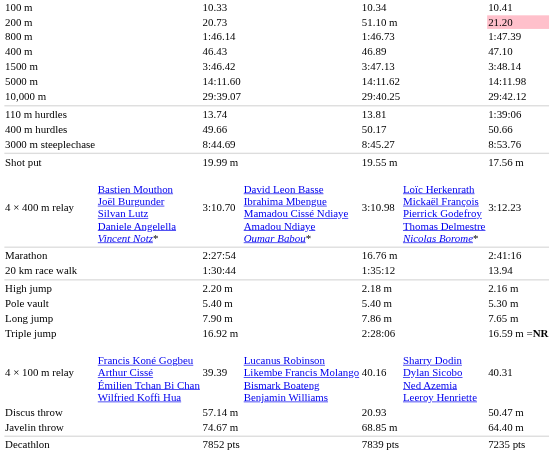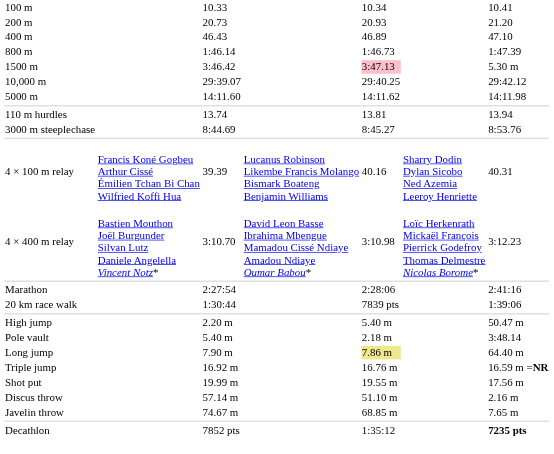 <table>
 <tr>
 <td>100 m</td>
 <td></td>
 <td>10.33 </td>
 <td></td>
 <td>10.34</td>
 <td></td>
 <td>10.41</td>
 </tr>
 <tr>
 <td>200 m</td>
 <td></td>
 <td>20.73</td>
 <td></td>
-<td>51.10 m</td>
+<td>20.93</td>
 <td></td>
-<td style="background: pink;">21.20</td>
+<td>21.20</td>
+</tr>
+<tr>
+<td>400 m</td>
+<td></td>
+<td>46.43</td>
+<td></td>
+<td>46.89</td>
+<td></td>
+<td>47.10</td>
 </tr>
 <tr>
 <td>800 m</td>
 <td></td>
 <td>1:46.14</td>
 <td></td>
 <td>1:46.73</td>
 <td></td>
 <td>1:47.39</td>
 </tr>
 <tr>
-<td>400 m</td>
-<td></td>
-<td>46.43</td>
-<td></td>
-<td>46.89</td>
-<td></td>
-<td>47.10</td>
-</tr>
-<tr>
 <td>1500 m</td>
 <td></td>
 <td>3:46.42</td>
 <td></td>
-<td>3:47.13</td>
+<td style="background: pink;">3:47.13</td>
 <td></td>
-<td>3:48.14</td>
+<td>5.30 m</td>
+</tr>
+<tr>
+<td>10,000 m</td>
+<td></td>
+<td>29:39.07</td>
+<td></td>
+<td>29:40.25</td>
+<td></td>
+<td>29:42.12</td>
 </tr>
 <tr>
 <td>5000 m</td>
 <td></td>
 <td>14:11.60</td>
 <td></td>
 <td>14:11.62</td>
 <td></td>
 <td>14:11.98</td>
-</tr>
-<tr>
-<td>10,000 m</td>
-<td></td>
-<td>29:39.07</td>
-<td></td>
-<td>29:40.25</td>
-<td></td>
-<td>29:42.12</td>
 </tr>
 <tr bgcolor=#dddddd>
 <td colspan=7></td>
 </tr>
 <tr>
 <td>110 m hurdles</td>
 <td></td>
 <td>13.74</td>
 <td></td>
 <td>13.81</td>
 <td></td>
-<td>1:39:06</td>
-</tr>
-<tr>
-<td>400 m hurdles</td>
-<td></td>
-<td>49.66</td>
-<td></td>
-<td>50.17</td>
-<td></td>
-<td>50.66</td>
+<td>13.94</td>
 </tr>
 <tr>
 <td>3000 m steeplechase</td>
 <td></td>
 <td>8:44.69</td>
 <td></td>
 <td>8:45.27</td>
 <td></td>
 <td>8:53.76</td>
 </tr>
 <tr bgcolor=#dddddd>
 <td colspan=7></td>
 </tr>
 <tr>
-<td>Shot put</td>
-<td></td>
-<td>19.99 m</td>
-<td></td>
-<td>19.55 m</td>
-<td></td>
-<td>17.56 m</td>
+<td>4 × 100 m relay</td>
+<td><br><a href='#'>Francis Koné Gogbeu</a><br><a href='#'>Arthur Cissé</a><br><a href='#'>Émilien Tchan Bi Chan</a><br><a href='#'>Wilfried Koffi Hua</a></td>
+<td>39.39</td>
+<td><br><a href='#'>Lucanus Robinson</a><br><a href='#'>Likembe Francis Molango</a><br><a href='#'>Bismark Boateng</a><br><a href='#'>Benjamin Williams</a></td>
+<td>40.16</td>
+<td><br><a href='#'>Sharry Dodin</a><br><a href='#'>Dylan Sicobo</a><br><a href='#'>Ned Azemia</a><br><a href='#'>Leeroy Henriette</a></td>
+<td>40.31 </td>
 </tr>
 <tr>
 <td>4 × 400 m relay</td>
 <td><br><a href='#'>Bastien Mouthon</a><br><a href='#'>Joël Burgunder</a><br><a href='#'>Silvan Lutz</a><br><a href='#'>Daniele Angelella</a><br><em><a href='#'>Vincent Notz</a></em>*</td>
 <td>3:10.70</td>
 <td><br><a href='#'>David Leon Basse</a><br><a href='#'>Ibrahima Mbengue</a><br><a href='#'>Mamadou Cissé Ndiaye</a><br><a href='#'>Amadou Ndiaye</a><br><em><a href='#'>Oumar Babou</a></em>*</td>
 <td>3:10.98</td>
 <td><br><a href='#'>Loïc Herkenrath</a><br><a href='#'>Mickaël François</a><br><a href='#'>Pierrick Godefroy</a><br><a href='#'>Thomas Delmestre</a><br><em><a href='#'>Nicolas Borome</a></em>*</td>
 <td>3:12.23</td>
 </tr>
 <tr bgcolor=#dddddd>
 <td colspan=7></td>
 </tr>
 <tr>
 <td>Marathon</td>
 <td></td>
 <td>2:27:54</td>
 <td></td>
-<td>16.76 m</td>
+<td>2:28:06</td>
 <td></td>
 <td>2:41:16</td>
 </tr>
 <tr>
 <td>20 km race walk</td>
 <td></td>
 <td>1:30:44</td>
 <td></td>
-<td>1:35:12</td>
+<td>7839 pts</td>
 <td></td>
-<td>13.94</td>
+<td>1:39:06</td>
 </tr>
 <tr bgcolor=#dddddd>
 <td colspan=7></td>
 </tr>
 <tr>
 <td>High jump</td>
 <td></td>
 <td>2.20 m</td>
 <td></td>
-<td>2.18 m</td>
+<td>5.40 m</td>
 <td></td>
-<td>2.16 m</td>
+<td>50.47 m</td>
 </tr>
 <tr>
 <td>Pole vault</td>
 <td></td>
 <td>5.40 m</td>
 <td></td>
-<td>5.40 m</td>
+<td>2.18 m</td>
 <td></td>
-<td>5.30 m</td>
+<td>3:48.14</td>
 </tr>
 <tr>
 <td>Long jump</td>
 <td></td>
 <td>7.90 m</td>
 <td></td>
-<td>7.86 m</td>
+<td style="background: khaki;">7.86 m</td>
 <td></td>
-<td>7.65 m</td>
+<td>64.40 m</td>
 </tr>
 <tr>
 <td>Triple jump</td>
 <td></td>
 <td>16.92 m</td>
 <td></td>
-<td>2:28:06</td>
+<td>16.76 m</td>
 <td></td>
 <td>16.59 m =<strong>NR</strong></td>
 </tr>
 <tr>
-<td>4 × 100 m relay</td>
-<td><br><a href='#'>Francis Koné Gogbeu</a><br><a href='#'>Arthur Cissé</a><br><a href='#'>Émilien Tchan Bi Chan</a><br><a href='#'>Wilfried Koffi Hua</a></td>
-<td>39.39</td>
-<td><br><a href='#'>Lucanus Robinson</a><br><a href='#'>Likembe Francis Molango</a><br><a href='#'>Bismark Boateng</a><br><a href='#'>Benjamin Williams</a></td>
-<td>40.16</td>
-<td><br><a href='#'>Sharry Dodin</a><br><a href='#'>Dylan Sicobo</a><br><a href='#'>Ned Azemia</a><br><a href='#'>Leeroy Henriette</a></td>
-<td>40.31 </td>
+<td>Shot put</td>
+<td></td>
+<td>19.99 m</td>
+<td></td>
+<td>19.55 m</td>
+<td></td>
+<td>17.56 m</td>
 </tr>
 <tr>
 <td>Discus throw</td>
 <td></td>
 <td>57.14 m</td>
 <td></td>
-<td>20.93</td>
+<td>51.10 m</td>
 <td></td>
-<td>50.47 m</td>
+<td>2.16 m</td>
 </tr>
 <tr>
 <td>Javelin throw</td>
 <td></td>
 <td>74.67 m</td>
 <td></td>
 <td>68.85 m</td>
 <td></td>
-<td>64.40 m</td>
+<td>7.65 m</td>
 </tr>
 <tr bgcolor=#dddddd>
 <td colspan=7></td>
 </tr>
 <tr>
 <td>Decathlon</td>
 <td></td>
 <td>7852 pts</td>
 <td></td>
-<td>7839 pts</td>
+<td>1:35:12</td>
 <td></td>
-<td>7235 pts</td>
+<td><strong>7235 pts</strong></td>
 </tr>
 </table>
